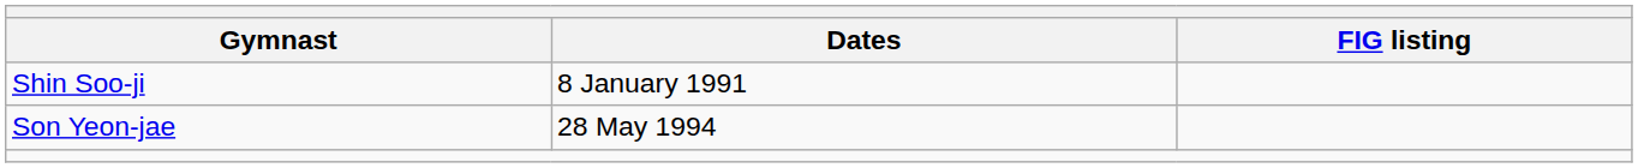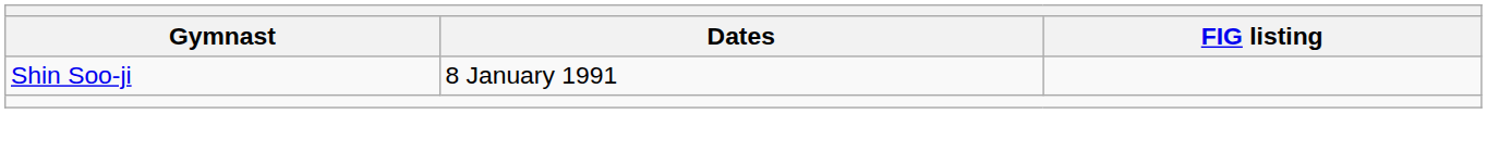 <table class="wikitable mw-collapsible mw-collapsed" width="75%">
 <tr>
 <th colspan="3"></th>
 </tr>
 <tr>
 <th>Gymnast</th>
 <th>Dates</th>
 <th><a href='#'>FIG</a> listing</th>
 </tr>
 <tr>
 <td><a href='#'>Shin Soo-ji</a></td>
 <td>8 January 1991</td>
 <td></td>
 </tr>
 <tr>
-<td><a href='#'>Son Yeon-jae</a></td>
-<td>28 May 1994</td>
-<td></td>
-</tr>
-<tr>
 <td colspan="3"></td>
 </tr>
 </table>
